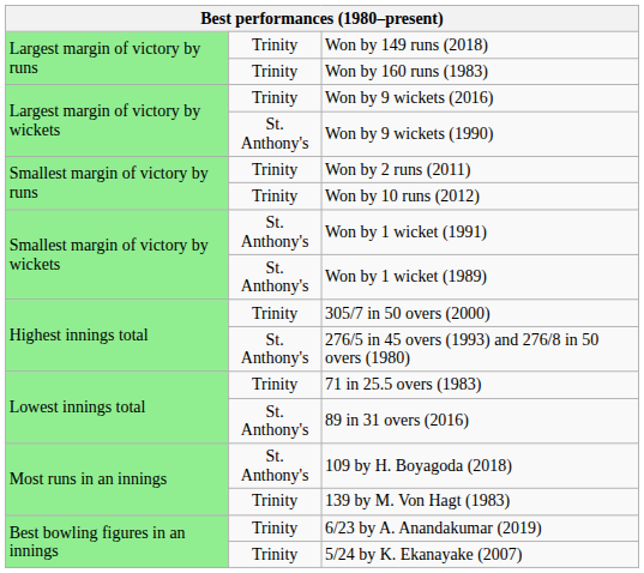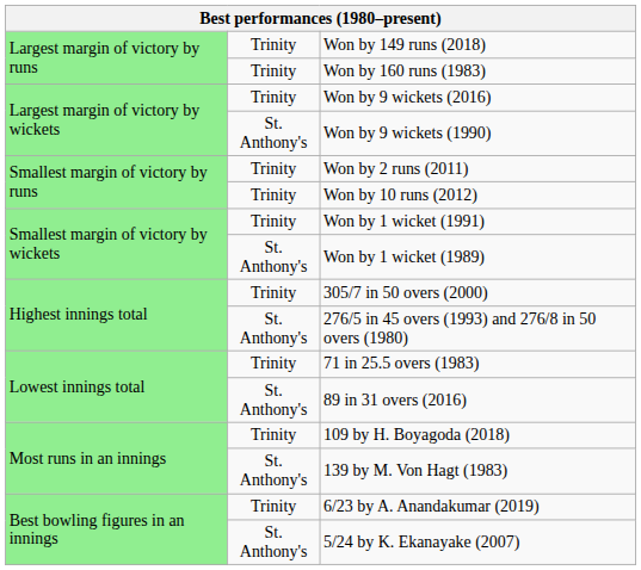 <table class="wikitable mw-collapsible">
 <tr>
 <th colspan=3>Best performances (1980–present)</th>
 </tr>
 <tr>
 <td rowspan=2 style="text-align:left; background:#90EE90">Largest margin of victory by runs</td>
 <td align="center">Trinity</td>
 <td>Won by 149 runs (2018)</td>
 </tr>
 <tr>
 <td align="center">Trinity</td>
 <td>Won by 160 runs (1983)</td>
 </tr>
 <tr>
 <td rowspan=2 style="text-align:left; background:#90EE90">Largest margin of victory by wickets</td>
 <td align="center">Trinity</td>
 <td>Won by 9 wickets (2016)</td>
 </tr>
 <tr>
 <td align="center">St. Anthony's</td>
 <td>Won by 9 wickets (1990)</td>
 </tr>
 <tr>
 <td rowspan=2 style="text-align:left; background:#90EE90">Smallest margin of victory by runs</td>
 <td align="center">Trinity</td>
 <td>Won by 2 runs (2011)</td>
 </tr>
 <tr>
 <td align="center">Trinity</td>
 <td>Won by 10 runs (2012)</td>
 </tr>
 <tr>
 <td rowspan=2 style="text-align:left; background:#90EE90">Smallest margin of victory by wickets</td>
-<td align="center">St. Anthony's</td>
+<td align="center">Trinity</td>
 <td>Won by 1 wicket (1991)</td>
 </tr>
 <tr>
 <td align="center">St. Anthony's</td>
 <td>Won by 1 wicket (1989)</td>
 </tr>
 <tr>
 <td rowspan=2 style="text-align:left; background:#90EE90">Highest innings total</td>
 <td align="center">Trinity</td>
 <td>305/7 in 50 overs (2000)</td>
 </tr>
 <tr>
 <td align="center">St. Anthony's</td>
 <td>276/5 in 45 overs (1993) and 276/8 in 50 overs (1980)</td>
 </tr>
 <tr>
 <td rowspan=2 style="text-align:left; background:#90EE90">Lowest innings total</td>
 <td align="center">Trinity</td>
 <td>71 in 25.5 overs (1983)</td>
 </tr>
 <tr>
 <td align="center">St. Anthony's</td>
 <td>89 in 31 overs (2016)</td>
 </tr>
 <tr>
 <td rowspan=2 style="text-align:left; background:#90EE90">Most runs in an innings</td>
-<td align="center">St. Anthony's</td>
+<td align="center">Trinity</td>
 <td>109 by H. Boyagoda (2018)</td>
 </tr>
 <tr>
-<td align="center">Trinity</td>
+<td align="center">St. Anthony's</td>
 <td>139 by M. Von Hagt (1983)</td>
 </tr>
 <tr>
 <td rowspan=2 style="text-align:left; background:#90EE90">Best bowling figures in an innings</td>
 <td align="center">Trinity</td>
 <td>6/23 by A. Anandakumar (2019)</td>
 </tr>
 <tr>
-<td align="center">Trinity</td>
+<td align="center">St. Anthony's</td>
 <td>5/24 by K. Ekanayake (2007)</td>
 </tr>
 </table>
